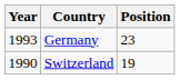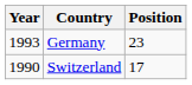 <table class="wikitable">
 <tr>
 <th>Year</th>
 <th>Country</th>
 <th>Position</th>
 </tr>
 <tr>
 <td>1993</td>
 <td><a href='#'>Germany</a></td>
 <td>23</td>
 </tr>
 <tr>
 <td>1990</td>
 <td><a href='#'>Switzerland</a></td>
-<td>19</td>
+<td>17</td>
 </tr>
 </table>
